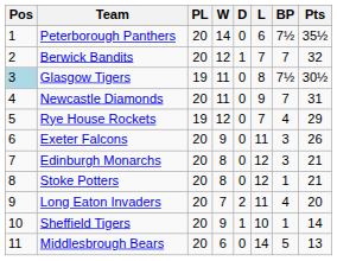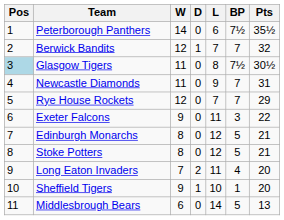 <table class=wikitable width="400">
 <tr>
 <th>Pos</th>
 <th>Team</th>
-<th>PL</th>
 <th>W</th>
 <th>D</th>
 <th>L</th>
 <th>BP</th>
 <th>Pts</th>
 </tr>
 <tr>
 <td>1</td>
 <td><a href='#'>Peterborough Panthers</a></td>
-<td align="center">20</td>
 <td align="center">14</td>
 <td align="center">0</td>
 <td align="center">6</td>
 <td align="center">7½</td>
 <td align="center">35½</td>
 </tr>
 <tr>
 <td>2</td>
 <td><a href='#'>Berwick Bandits</a></td>
-<td align="center">20</td>
 <td align="center">12</td>
 <td align="center">1</td>
 <td align="center">7</td>
 <td align="center">7</td>
 <td align="center">32</td>
 </tr>
 <tr>
 <td style="background: lightblue;">3</td>
 <td><a href='#'>Glasgow Tigers</a></td>
-<td align="center">19</td>
 <td align="center">11</td>
 <td align="center">0</td>
 <td align="center">8</td>
 <td align="center">7½</td>
 <td align="center">30½</td>
 </tr>
 <tr>
 <td>4</td>
 <td><a href='#'>Newcastle Diamonds</a></td>
-<td align="center">20</td>
 <td align="center">11</td>
 <td align="center">0</td>
 <td align="center">9</td>
 <td align="center">7</td>
 <td align="center">31</td>
 </tr>
 <tr>
 <td>5</td>
 <td><a href='#'>Rye House Rockets</a></td>
-<td align="center">19</td>
 <td align="center">12</td>
 <td align="center">0</td>
 <td align="center">7</td>
-<td align="center">4</td>
+<td align="center">7</td>
 <td align="center">29</td>
 </tr>
 <tr>
 <td>6</td>
 <td><a href='#'>Exeter Falcons</a></td>
-<td align="center">20</td>
 <td align="center">9</td>
 <td align="center">0</td>
 <td align="center">11</td>
 <td align="center">3</td>
-<td align="center">26</td>
+<td align="center">22</td>
 </tr>
 <tr>
 <td>7</td>
 <td><a href='#'>Edinburgh Monarchs</a></td>
-<td align="center">20</td>
 <td align="center">8</td>
 <td align="center">0</td>
 <td align="center">12</td>
-<td align="center">3</td>
+<td align="center">5</td>
 <td align="center">21</td>
 </tr>
 <tr>
 <td>8</td>
 <td><a href='#'>Stoke Potters</a></td>
-<td align="center">20</td>
 <td align="center">8</td>
 <td align="center">0</td>
 <td align="center">12</td>
-<td align="center">1</td>
+<td align="center">5</td>
 <td align="center">21</td>
 </tr>
 <tr>
 <td>9</td>
 <td><a href='#'>Long Eaton Invaders</a></td>
-<td align="center">20</td>
 <td align="center">7</td>
 <td align="center">2</td>
 <td align="center">11</td>
 <td align="center">4</td>
 <td align="center">20</td>
 </tr>
 <tr>
 <td>10</td>
 <td><a href='#'>Sheffield Tigers</a></td>
-<td align="center">20</td>
 <td align="center">9</td>
 <td align="center">1</td>
 <td align="center">10</td>
 <td align="center">1</td>
-<td align="center">14</td>
+<td align="center">20</td>
 </tr>
 <tr>
 <td>11</td>
 <td><a href='#'>Middlesbrough Bears</a></td>
-<td align="center">20</td>
 <td align="center">6</td>
 <td align="center">0</td>
 <td align="center">14</td>
 <td align="center">5</td>
 <td align="center">13</td>
 </tr>
 </table>
